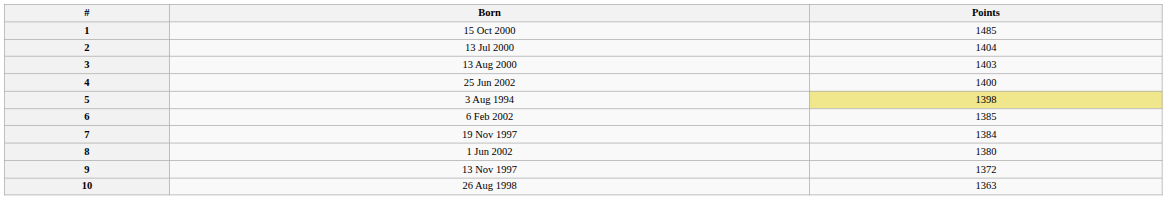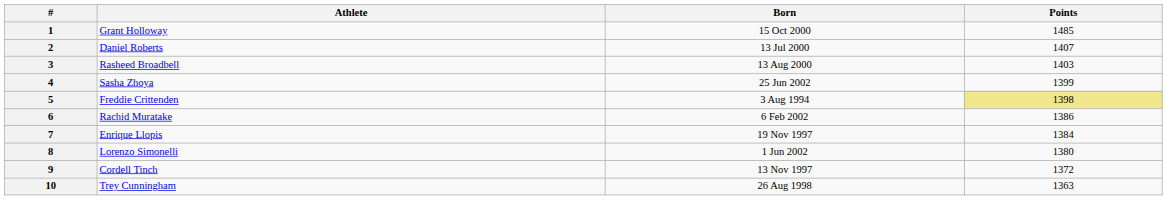 <table class="wikitable" width=80% style="font-size:90%; text-align:center;">
 <tr>
 <th>#</th>
+<th>Athlete</th>
 <th>Born</th>
 <th>Points</th>
 </tr>
 <tr>
 <th>1</th>
+<td align=left> <a href='#'>Grant Holloway</a></td>
 <td>15 Oct 2000</td>
 <td>1485</td>
 </tr>
 <tr>
 <th>2</th>
+<td align=left> <a href='#'>Daniel Roberts</a></td>
 <td>13 Jul 2000</td>
-<td>1404</td>
+<td>1407</td>
 </tr>
 <tr>
 <th>3</th>
+<td align=left> <a href='#'>Rasheed Broadbell</a></td>
 <td>13 Aug 2000</td>
 <td>1403</td>
 </tr>
 <tr>
 <th>4</th>
+<td align=left> <a href='#'>Sasha Zhoya</a></td>
 <td>25 Jun 2002</td>
-<td>1400</td>
+<td>1399</td>
 </tr>
 <tr>
 <th>5</th>
+<td align=left> <a href='#'>Freddie Crittenden</a></td>
 <td>3 Aug 1994</td>
 <td style="background: khaki;">1398</td>
 </tr>
 <tr>
 <th>6</th>
+<td align=left> <a href='#'>Rachid Muratake</a></td>
 <td>6 Feb 2002</td>
-<td>1385</td>
+<td>1386</td>
 </tr>
 <tr>
 <th>7</th>
+<td align=left> <a href='#'>Enrique Llopis</a></td>
 <td>19 Nov 1997</td>
 <td>1384</td>
 </tr>
 <tr>
 <th>8</th>
+<td align=left> <a href='#'>Lorenzo Simonelli</a></td>
 <td>1 Jun 2002</td>
 <td>1380</td>
 </tr>
 <tr>
 <th>9</th>
+<td align=left> <a href='#'>Cordell Tinch</a></td>
 <td>13 Nov 1997</td>
 <td>1372</td>
 </tr>
 <tr>
 <th>10</th>
+<td align=left> <a href='#'>Trey Cunningham</a></td>
 <td>26 Aug 1998</td>
 <td>1363</td>
 </tr>
 </table>
